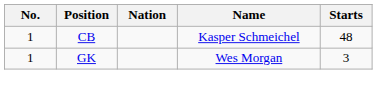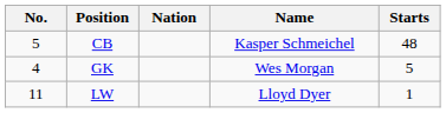 <table class="wikitable" style="font-size: 90%; text-align: center">
 <tr>
 <th width=50>No.</th>
 <th width=60>Position</th>
 <th width=60>Nation</th>
 <th width=150>Name</th>
 <th width=50>Starts</th>
 </tr>
 <tr>
-<td>1</td>
+<td>5</td>
 <td><a href='#'>CB</a></td>
 <td></td>
 <td><a href='#'>Kasper Schmeichel</a></td>
 <td>48</td>
 </tr>
 <tr>
-<td>1</td>
+<td>4</td>
 <td><a href='#'>GK</a></td>
 <td></td>
 <td><a href='#'>Wes Morgan</a></td>
-<td>3</td>
+<td>5</td>
+</tr>
+<tr>
+<td>11</td>
+<td><a href='#'>LW</a></td>
+<td></td>
+<td><a href='#'>Lloyd Dyer</a></td>
+<td>1</td>
 </tr>
 </table>
